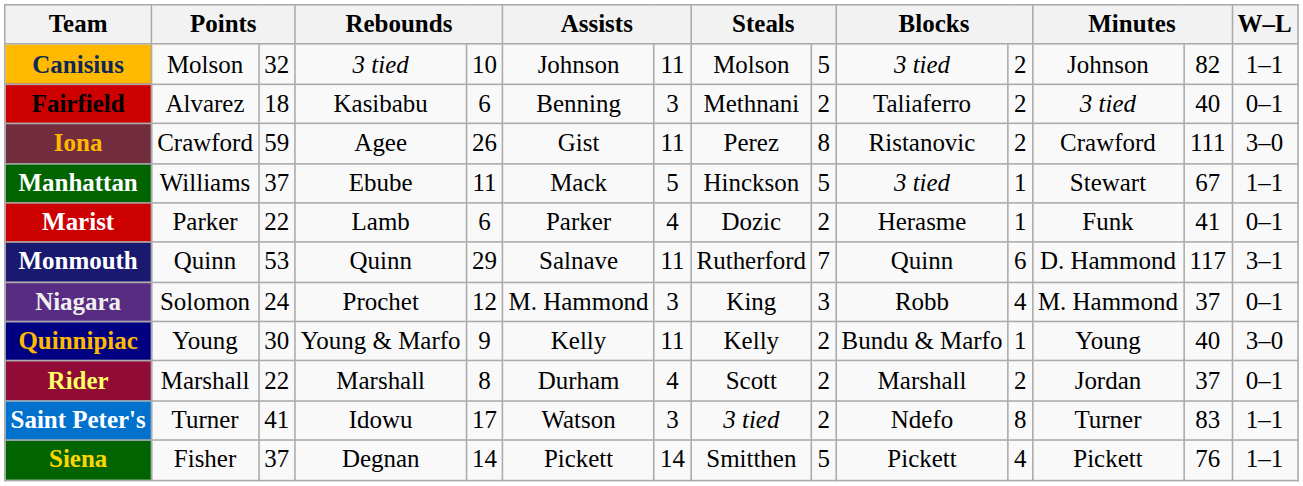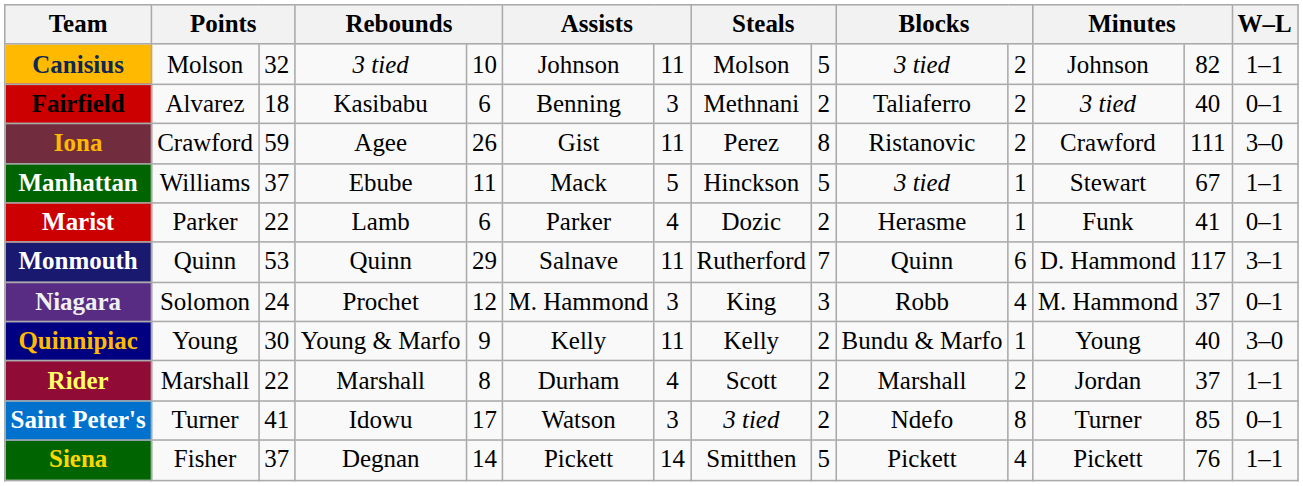 <table class="wikitable" style="text-align:center">
 <tr>
 <th>Team</th>
 <th colspan=2>Points</th>
 <th colspan=2>Rebounds</th>
 <th colspan=2>Assists</th>
 <th colspan=2>Steals</th>
 <th colspan=2>Blocks</th>
 <th colspan=2>Minutes</th>
 <th>W–L</th>
 </tr>
 <tr>
 <td style="background:#FFBA00; color:#0E2756;"><strong>Canisius</strong></td>
 <td>Molson</td>
 <td>32</td>
 <td><em>3 tied</em></td>
 <td>10</td>
 <td>Johnson</td>
 <td>11</td>
 <td>Molson</td>
 <td>5</td>
 <td><em>3 tied</em></td>
 <td>2</td>
 <td>Johnson</td>
 <td>82</td>
 <td>1–1</td>
 </tr>
 <tr>
 <td style="background:#CC0000; color:#000000;"><strong>Fairfield</strong></td>
 <td>Alvarez</td>
 <td>18</td>
 <td>Kasibabu</td>
 <td>6</td>
 <td>Benning</td>
 <td>3</td>
 <td>Methnani</td>
 <td>2</td>
 <td>Taliaferro</td>
 <td>2</td>
 <td><em>3 tied</em></td>
 <td>40</td>
 <td>0–1</td>
 </tr>
 <tr>
 <td style="background:#712D3E; color:#FFBA00;"><strong>Iona</strong></td>
 <td>Crawford</td>
 <td>59</td>
 <td>Agee</td>
 <td>26</td>
 <td>Gist</td>
 <td>11</td>
 <td>Perez</td>
 <td>8</td>
 <td>Ristanovic</td>
 <td>2</td>
 <td>Crawford</td>
 <td>111</td>
 <td>3–0</td>
 </tr>
 <tr>
 <td style="background:#006400; color:#FFFFFF;"><strong>Manhattan</strong></td>
 <td>Williams</td>
 <td>37</td>
 <td>Ebube</td>
 <td>11</td>
 <td>Mack</td>
 <td>5</td>
 <td>Hinckson</td>
 <td>5</td>
 <td><em>3 tied</em></td>
 <td>1</td>
 <td>Stewart</td>
 <td>67</td>
 <td>1–1</td>
 </tr>
 <tr>
 <td style="background:#CC0000; color:#ffffff;"><strong>Marist</strong></td>
 <td>Parker</td>
 <td>22</td>
 <td>Lamb</td>
 <td>6</td>
 <td>Parker</td>
 <td>4</td>
 <td>Dozic</td>
 <td>2</td>
 <td>Herasme</td>
 <td>1</td>
 <td>Funk</td>
 <td>41</td>
 <td>0–1</td>
 </tr>
 <tr>
 <td style="background:#191970; color:#ffffff;"><strong>Monmouth</strong></td>
 <td>Quinn</td>
 <td>53</td>
 <td>Quinn</td>
 <td>29</td>
 <td>Salnave</td>
 <td>11</td>
 <td>Rutherford</td>
 <td>7</td>
 <td>Quinn</td>
 <td>6</td>
 <td>D. Hammond</td>
 <td>117</td>
 <td>3–1</td>
 </tr>
 <tr>
 <td style="background:#582C83; color:#f0f0f0;"><strong>Niagara</strong></td>
 <td>Solomon</td>
 <td>24</td>
 <td>Prochet</td>
 <td>12</td>
 <td>M. Hammond</td>
 <td>3</td>
 <td>King</td>
 <td>3</td>
 <td>Robb</td>
 <td>4</td>
 <td>M. Hammond</td>
 <td>37</td>
 <td>0–1</td>
 </tr>
 <tr>
 <td style="background:#000080; color:#ffba00;"><strong>Quinnipiac</strong></td>
 <td>Young</td>
 <td>30</td>
 <td>Young & Marfo</td>
 <td>9</td>
 <td>Kelly</td>
 <td>11</td>
 <td>Kelly</td>
 <td>2</td>
 <td>Bundu & Marfo</td>
 <td>1</td>
 <td>Young</td>
 <td>40</td>
 <td>3–0</td>
 </tr>
 <tr>
 <td style="background:#900B36; color:#FFFF66;"><strong>Rider</strong></td>
 <td>Marshall</td>
 <td>22</td>
 <td>Marshall</td>
 <td>8</td>
 <td>Durham</td>
 <td>4</td>
 <td>Scott</td>
 <td>2</td>
 <td>Marshall</td>
 <td>2</td>
 <td>Jordan</td>
 <td>37</td>
-<td>0–1</td>
+<td>1–1</td>
 </tr>
 <tr>
 <td style="background:#0072CE; color:#ffffff;"><strong>Saint Peter's</strong></td>
 <td>Turner</td>
 <td>41</td>
 <td>Idowu</td>
 <td>17</td>
 <td>Watson</td>
 <td>3</td>
 <td><em>3 tied</em></td>
 <td>2</td>
 <td>Ndefo</td>
 <td>8</td>
 <td>Turner</td>
-<td>83</td>
-<td>1–1</td>
+<td>85</td>
+<td>0–1</td>
 </tr>
 <tr>
 <td style="background:#006400; color:#FFD700;"><strong>Siena</strong></td>
 <td>Fisher</td>
 <td>37</td>
 <td>Degnan</td>
 <td>14</td>
 <td>Pickett</td>
 <td>14</td>
 <td>Smitthen</td>
 <td>5</td>
 <td>Pickett</td>
 <td>4</td>
 <td>Pickett</td>
 <td>76</td>
 <td>1–1</td>
 </tr>
 </table>
